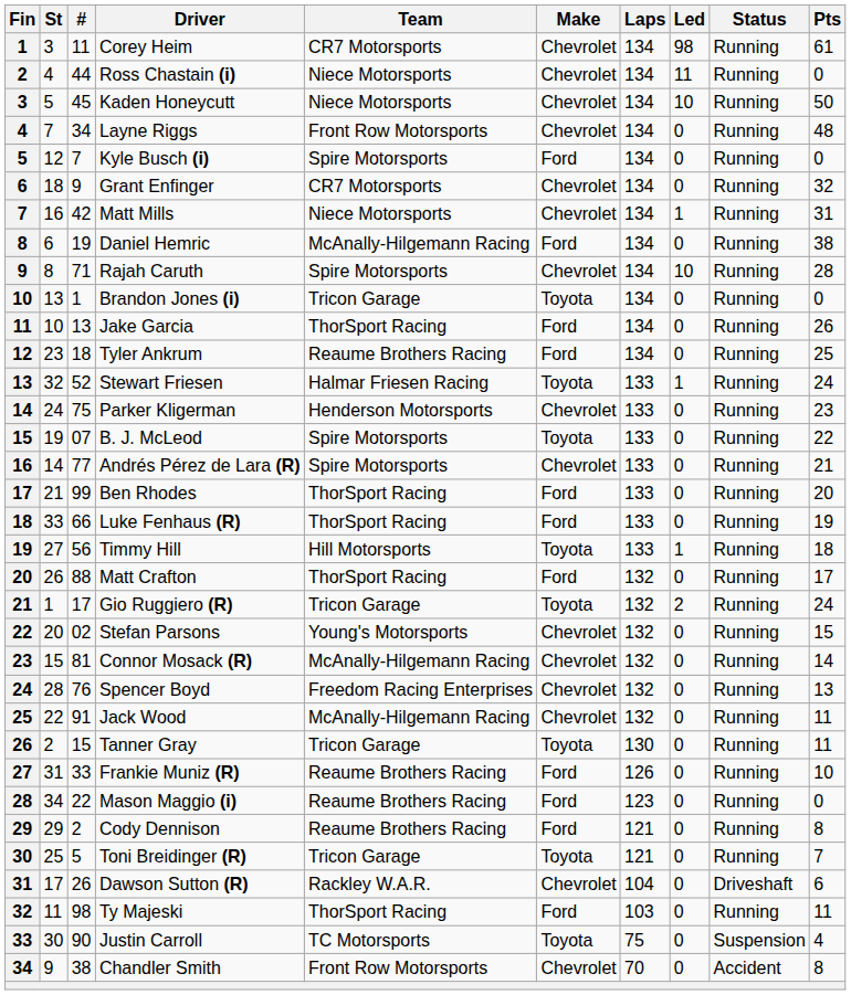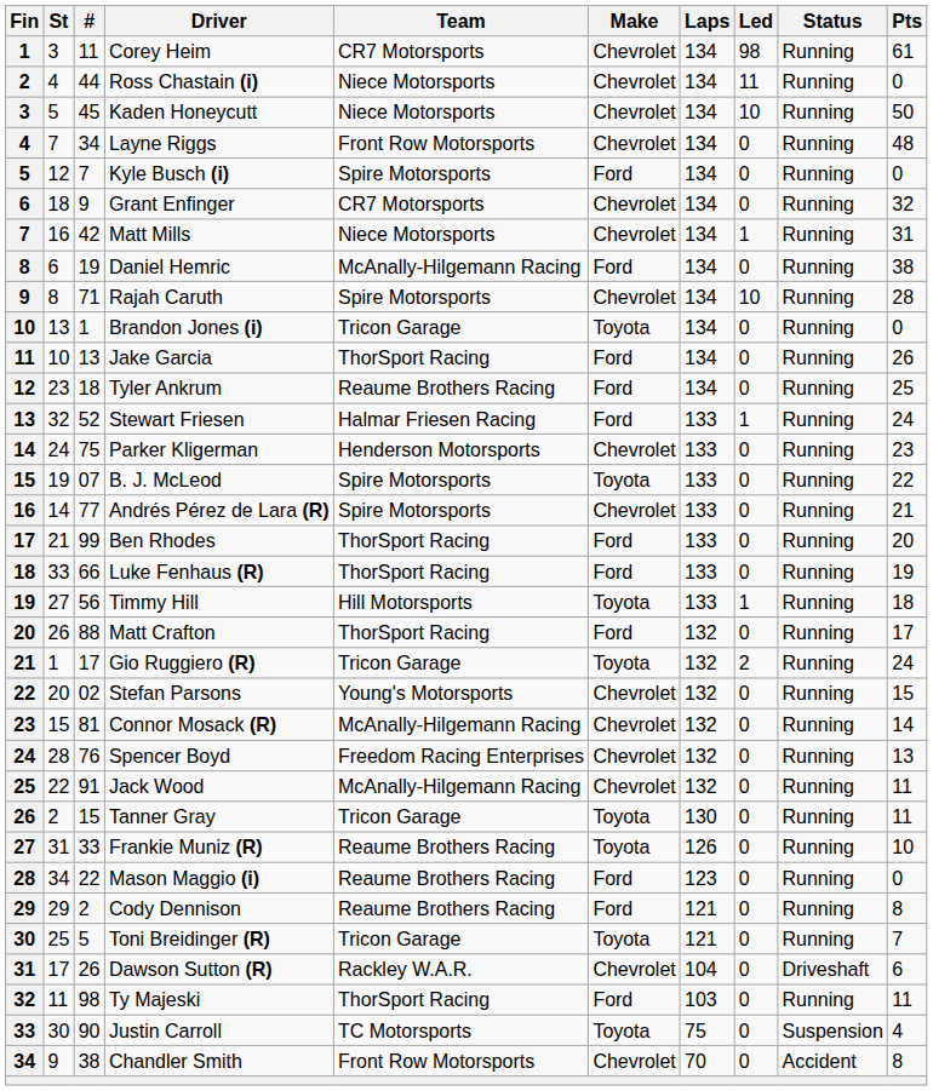 <table class="wikitable" style="font-size:95%">
 <tr>
 <th>Fin</th>
 <th>St</th>
 <th>#</th>
 <th>Driver</th>
 <th>Team</th>
 <th>Make</th>
 <th>Laps</th>
 <th>Led</th>
 <th>Status</th>
 <th>Pts</th>
 </tr>
 <tr>
 <th>1</th>
 <td>3</td>
 <td>11</td>
 <td>Corey Heim</td>
 <td>CR7 Motorsports</td>
 <td>Chevrolet</td>
 <td>134</td>
 <td>98</td>
 <td>Running</td>
 <td>61</td>
 </tr>
 <tr>
 <th>2</th>
 <td>4</td>
 <td>44</td>
 <td>Ross Chastain <strong>(i)</strong></td>
 <td>Niece Motorsports</td>
 <td>Chevrolet</td>
 <td>134</td>
 <td>11</td>
 <td>Running</td>
 <td>0</td>
 </tr>
 <tr>
 <th>3</th>
 <td>5</td>
 <td>45</td>
 <td>Kaden Honeycutt</td>
 <td>Niece Motorsports</td>
 <td>Chevrolet</td>
 <td>134</td>
 <td>10</td>
 <td>Running</td>
 <td>50</td>
 </tr>
 <tr>
 <th>4</th>
 <td>7</td>
 <td>34</td>
 <td>Layne Riggs</td>
 <td>Front Row Motorsports</td>
 <td>Chevrolet</td>
 <td>134</td>
 <td>0</td>
 <td>Running</td>
 <td>48</td>
 </tr>
 <tr>
 <th>5</th>
 <td>12</td>
 <td>7</td>
 <td>Kyle Busch <strong>(i)</strong></td>
 <td>Spire Motorsports</td>
 <td>Ford</td>
 <td>134</td>
 <td>0</td>
 <td>Running</td>
 <td>0</td>
 </tr>
 <tr>
 <th>6</th>
 <td>18</td>
 <td>9</td>
 <td>Grant Enfinger</td>
 <td>CR7 Motorsports</td>
 <td>Chevrolet</td>
 <td>134</td>
 <td>0</td>
 <td>Running</td>
 <td>32</td>
 </tr>
 <tr>
 <th>7</th>
 <td>16</td>
 <td>42</td>
 <td>Matt Mills</td>
 <td>Niece Motorsports</td>
 <td>Chevrolet</td>
 <td>134</td>
 <td>1</td>
 <td>Running</td>
 <td>31</td>
 </tr>
 <tr>
 <th>8</th>
 <td>6</td>
 <td>19</td>
 <td>Daniel Hemric</td>
 <td>McAnally-Hilgemann Racing</td>
 <td>Ford</td>
 <td>134</td>
 <td>0</td>
 <td>Running</td>
 <td>38</td>
 </tr>
 <tr>
 <th>9</th>
 <td>8</td>
 <td>71</td>
 <td>Rajah Caruth</td>
 <td>Spire Motorsports</td>
 <td>Chevrolet</td>
 <td>134</td>
 <td>10</td>
 <td>Running</td>
 <td>28</td>
 </tr>
 <tr>
 <th>10</th>
 <td>13</td>
 <td>1</td>
 <td>Brandon Jones <strong>(i)</strong></td>
 <td>Tricon Garage</td>
 <td>Toyota</td>
 <td>134</td>
 <td>0</td>
 <td>Running</td>
 <td>0</td>
 </tr>
 <tr>
 <th>11</th>
 <td>10</td>
 <td>13</td>
 <td>Jake Garcia</td>
 <td>ThorSport Racing</td>
 <td>Ford</td>
 <td>134</td>
 <td>0</td>
 <td>Running</td>
 <td>26</td>
 </tr>
 <tr>
 <th>12</th>
 <td>23</td>
 <td>18</td>
 <td>Tyler Ankrum</td>
 <td>Reaume Brothers Racing</td>
 <td>Ford</td>
 <td>134</td>
 <td>0</td>
 <td>Running</td>
 <td>25</td>
 </tr>
 <tr>
 <th>13</th>
 <td>32</td>
 <td>52</td>
 <td>Stewart Friesen</td>
 <td>Halmar Friesen Racing</td>
-<td>Toyota</td>
+<td>Ford</td>
 <td>133</td>
 <td>1</td>
 <td>Running</td>
 <td>24</td>
 </tr>
 <tr>
 <th>14</th>
 <td>24</td>
 <td>75</td>
 <td>Parker Kligerman</td>
 <td>Henderson Motorsports</td>
 <td>Chevrolet</td>
 <td>133</td>
 <td>0</td>
 <td>Running</td>
 <td>23</td>
 </tr>
 <tr>
 <th>15</th>
 <td>19</td>
 <td>07</td>
 <td>B. J. McLeod</td>
 <td>Spire Motorsports</td>
 <td>Toyota</td>
 <td>133</td>
 <td>0</td>
 <td>Running</td>
 <td>22</td>
 </tr>
 <tr>
 <th>16</th>
 <td>14</td>
 <td>77</td>
 <td>Andrés Pérez de Lara <strong>(R)</strong></td>
 <td>Spire Motorsports</td>
 <td>Chevrolet</td>
 <td>133</td>
 <td>0</td>
 <td>Running</td>
 <td>21</td>
 </tr>
 <tr>
 <th>17</th>
 <td>21</td>
 <td>99</td>
 <td>Ben Rhodes</td>
 <td>ThorSport Racing</td>
 <td>Ford</td>
 <td>133</td>
 <td>0</td>
 <td>Running</td>
 <td>20</td>
 </tr>
 <tr>
 <th>18</th>
 <td>33</td>
 <td>66</td>
 <td>Luke Fenhaus <strong>(R)</strong></td>
 <td>ThorSport Racing</td>
 <td>Ford</td>
 <td>133</td>
 <td>0</td>
 <td>Running</td>
 <td>19</td>
 </tr>
 <tr>
 <th>19</th>
 <td>27</td>
 <td>56</td>
 <td>Timmy Hill</td>
 <td>Hill Motorsports</td>
 <td>Toyota</td>
 <td>133</td>
 <td>1</td>
 <td>Running</td>
 <td>18</td>
 </tr>
 <tr>
 <th>20</th>
 <td>26</td>
 <td>88</td>
 <td>Matt Crafton</td>
 <td>ThorSport Racing</td>
 <td>Ford</td>
 <td>132</td>
 <td>0</td>
 <td>Running</td>
 <td>17</td>
 </tr>
 <tr>
 <th>21</th>
 <td>1</td>
 <td>17</td>
 <td>Gio Ruggiero <strong>(R)</strong></td>
 <td>Tricon Garage</td>
 <td>Toyota</td>
 <td>132</td>
 <td>2</td>
 <td>Running</td>
 <td>24</td>
 </tr>
 <tr>
 <th>22</th>
 <td>20</td>
 <td>02</td>
 <td>Stefan Parsons</td>
 <td>Young's Motorsports</td>
 <td>Chevrolet</td>
 <td>132</td>
 <td>0</td>
 <td>Running</td>
 <td>15</td>
 </tr>
 <tr>
 <th>23</th>
 <td>15</td>
 <td>81</td>
 <td>Connor Mosack <strong>(R)</strong></td>
 <td>McAnally-Hilgemann Racing</td>
 <td>Chevrolet</td>
 <td>132</td>
 <td>0</td>
 <td>Running</td>
 <td>14</td>
 </tr>
 <tr>
 <th>24</th>
 <td>28</td>
 <td>76</td>
 <td>Spencer Boyd</td>
 <td>Freedom Racing Enterprises</td>
 <td>Chevrolet</td>
 <td>132</td>
 <td>0</td>
 <td>Running</td>
 <td>13</td>
 </tr>
 <tr>
 <th>25</th>
 <td>22</td>
 <td>91</td>
 <td>Jack Wood</td>
 <td>McAnally-Hilgemann Racing</td>
 <td>Chevrolet</td>
 <td>132</td>
 <td>0</td>
 <td>Running</td>
 <td>11</td>
 </tr>
 <tr>
 <th>26</th>
 <td>2</td>
 <td>15</td>
 <td>Tanner Gray</td>
 <td>Tricon Garage</td>
 <td>Toyota</td>
 <td>130</td>
 <td>0</td>
 <td>Running</td>
 <td>11</td>
 </tr>
 <tr>
 <th>27</th>
 <td>31</td>
 <td>33</td>
 <td>Frankie Muniz <strong>(R)</strong></td>
 <td>Reaume Brothers Racing</td>
-<td>Ford</td>
+<td>Toyota</td>
 <td>126</td>
 <td>0</td>
 <td>Running</td>
 <td>10</td>
 </tr>
 <tr>
 <th>28</th>
 <td>34</td>
 <td>22</td>
 <td>Mason Maggio <strong>(i)</strong></td>
 <td>Reaume Brothers Racing</td>
 <td>Ford</td>
 <td>123</td>
 <td>0</td>
 <td>Running</td>
 <td>0</td>
 </tr>
 <tr>
 <th>29</th>
 <td>29</td>
 <td>2</td>
 <td>Cody Dennison</td>
 <td>Reaume Brothers Racing</td>
 <td>Ford</td>
 <td>121</td>
 <td>0</td>
 <td>Running</td>
 <td>8</td>
 </tr>
 <tr>
 <th>30</th>
 <td>25</td>
 <td>5</td>
 <td>Toni Breidinger <strong>(R)</strong></td>
 <td>Tricon Garage</td>
 <td>Toyota</td>
 <td>121</td>
 <td>0</td>
 <td>Running</td>
 <td>7</td>
 </tr>
 <tr>
 <th>31</th>
 <td>17</td>
 <td>26</td>
 <td>Dawson Sutton <strong>(R)</strong></td>
 <td>Rackley W.A.R.</td>
 <td>Chevrolet</td>
 <td>104</td>
 <td>0</td>
 <td>Driveshaft</td>
 <td>6</td>
 </tr>
 <tr>
 <th>32</th>
 <td>11</td>
 <td>98</td>
 <td>Ty Majeski</td>
 <td>ThorSport Racing</td>
 <td>Ford</td>
 <td>103</td>
 <td>0</td>
 <td>Running</td>
 <td>11</td>
 </tr>
 <tr>
 <th>33</th>
 <td>30</td>
 <td>90</td>
 <td>Justin Carroll</td>
 <td>TC Motorsports</td>
 <td>Toyota</td>
 <td>75</td>
 <td>0</td>
 <td>Suspension</td>
 <td>4</td>
 </tr>
 <tr>
 <th>34</th>
 <td>9</td>
 <td>38</td>
 <td>Chandler Smith</td>
 <td>Front Row Motorsports</td>
 <td>Chevrolet</td>
 <td>70</td>
 <td>0</td>
 <td>Accident</td>
 <td>8</td>
 </tr>
 <tr>
 <th colspan="10"></th>
 </tr>
 </table>
